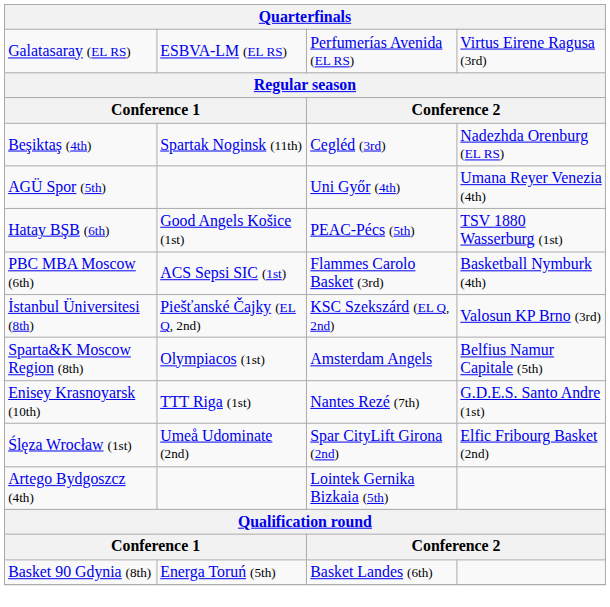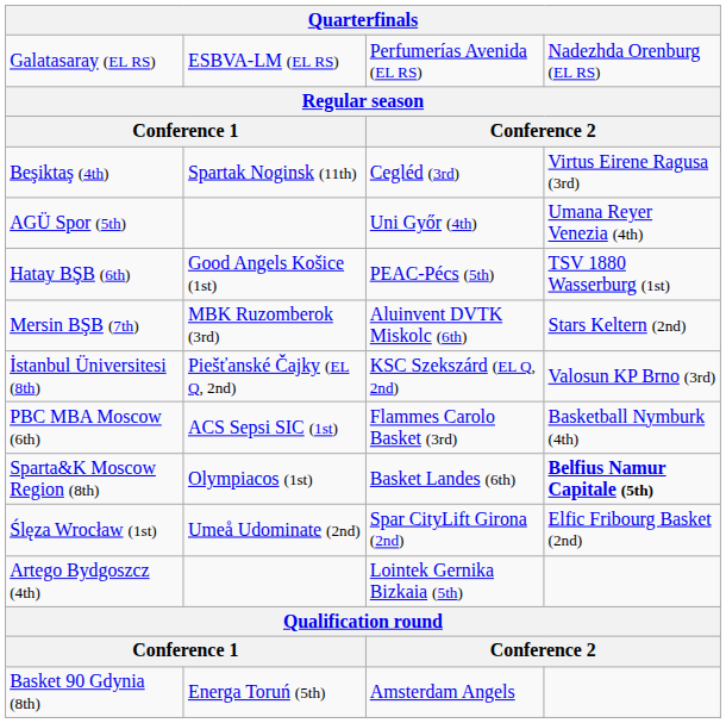 <table class="wikitable">
 <tr>
 <th colspan=4><a href='#'>Quarterfinals</a></th>
 </tr>
 <tr>
 <td width=230> <a href='#'>Galatasaray</a> <small>(<a href='#'>EL RS</a>)</small></td>
 <td width=230> <a href='#'>ESBVA-LM</a> <small>(<a href='#'>EL RS</a>)</small></td>
 <td width=230> <a href='#'>Perfumerías Avenida</a> <small>(<a href='#'>EL RS</a>)</small></td>
-<td width=230> <a href='#'>Virtus Eirene Ragusa</a> <small>(3rd)</small></td>
+<td width=230> <a href='#'>Nadezhda Orenburg</a> <small>(<a href='#'>EL RS</a>)</small></td>
 </tr>
 <tr>
 <th colspan=4><a href='#'>Regular season</a></th>
 </tr>
 <tr>
 <th colspan=2>Conference 1</th>
 <th colspan=2>Conference 2</th>
 </tr>
 <tr>
 <td width=230> <a href='#'>Beşiktaş</a> <small>(<a href='#'>4th</a>)</small></td>
 <td> <a href='#'>Spartak Noginsk</a> <small>(11th)</small></td>
 <td width=230> <a href='#'>Cegléd</a> <small>(<a href='#'>3rd</a>)</small></td>
-<td width=230> <a href='#'>Nadezhda Orenburg</a> <small>(<a href='#'>EL RS</a>)</small></td>
+<td width=230> <a href='#'>Virtus Eirene Ragusa</a> <small>(3rd)</small></td>
 </tr>
 <tr>
 <td> <a href='#'>AGÜ Spor</a> <small>(<a href='#'>5th</a>)</small></td>
 <td></td>
 <td> <a href='#'>Uni Győr</a> <small>(<a href='#'>4th</a>)</small></td>
 <td> <a href='#'>Umana Reyer Venezia</a> <small>(4th)</small></td>
 </tr>
 <tr>
 <td> <a href='#'>Hatay BŞB</a> <small>(<a href='#'>6th</a>)</small></td>
 <td> <a href='#'>Good Angels Košice</a> <small>(1st)</small></td>
 <td> <a href='#'>PEAC-Pécs</a> <small>(<a href='#'>5th</a>)</small></td>
 <td> <a href='#'>TSV 1880 Wasserburg</a> <small>(1st)</small></td>
 </tr>
 <tr>
-<td> <a href='#'>PBC MBA Moscow</a> <small>(6th)</small></td>
-<td> <a href='#'>ACS Sepsi SIC</a> <small>(<a href='#'>1st</a>)</small></td>
-<td> <a href='#'>Flammes Carolo Basket</a> <small>(3rd)</small></td>
-<td> <a href='#'>Basketball Nymburk</a> <small>(4th)</small></td>
+<td> <a href='#'>Mersin BŞB</a> <small>(<a href='#'>7th</a>)</small></td>
+<td> <a href='#'>MBK Ruzomberok</a> <small>(3rd)</small></td>
+<td> <a href='#'>Aluinvent DVTK Miskolc</a> <small>(<a href='#'>6th</a>)</small></td>
+<td> <a href='#'>Stars Keltern</a> <small>(2nd)</small></td>
 </tr>
 <tr>
 <td> <a href='#'>İstanbul Üniversitesi</a> <small>(<a href='#'>8th</a>)</small></td>
 <td> <a href='#'>Piešťanské Čajky</a> <small>(<a href='#'>EL Q</a>, 2nd)</small></td>
 <td> <a href='#'>KSC Szekszárd</a> <small>(<a href='#'>EL Q</a>, <a href='#'>2nd</a>)</small></td>
 <td> <a href='#'>Valosun KP Brno</a> <small>(3rd)</small></td>
 </tr>
 <tr>
+<td> <a href='#'>PBC MBA Moscow</a> <small>(6th)</small></td>
+<td> <a href='#'>ACS Sepsi SIC</a> <small>(<a href='#'>1st</a>)</small></td>
+<td> <a href='#'>Flammes Carolo Basket</a> <small>(3rd)</small></td>
+<td> <a href='#'>Basketball Nymburk</a> <small>(4th)</small></td>
+</tr>
+<tr>
 <td> <a href='#'>Sparta&K Moscow Region</a> <small>(8th)</small></td>
 <td> <a href='#'>Olympiacos</a> <small>(1st)</small></td>
-<td> <a href='#'>Amsterdam Angels</a></td>
-<td> <a href='#'>Belfius Namur Capitale</a> <small>(5th)</small></td>
-</tr>
-<tr>
-<td> <a href='#'>Enisey Krasnoyarsk</a> <small>(10th)</small></td>
-<td> <a href='#'>TTT Riga</a> <small>(1st)</small></td>
-<td> <a href='#'>Nantes Rezé</a> <small>(7th)</small></td>
-<td> <a href='#'>G.D.E.S. Santo Andre</a> <small>(1st)</small></td>
+<td> <a href='#'>Basket Landes</a> <small>(6th)</small></td>
+<td><strong> <a href='#'>Belfius Namur Capitale</a> <small>(5th)</small></strong></td>
 </tr>
 <tr>
 <td> <a href='#'>Ślęza Wrocław</a> <small>(1st)</small></td>
 <td> <a href='#'>Umeå Udominate</a> <small>(2nd)</small></td>
 <td> <a href='#'>Spar CityLift Girona</a> <small>(<a href='#'>2nd</a>)</small></td>
 <td> <a href='#'>Elfic Fribourg Basket</a> <small>(2nd)</small></td>
 </tr>
 <tr>
 <td> <a href='#'>Artego Bydgoszcz</a> <small>(4th)</small></td>
 <td></td>
 <td> <a href='#'>Lointek Gernika Bizkaia</a> <small>(<a href='#'>5th</a>)</small></td>
 <td></td>
 </tr>
 <tr>
 <th colspan=4><a href='#'>Qualification round</a></th>
 </tr>
 <tr>
 <th colspan=2>Conference 1</th>
 <th colspan=2>Conference 2</th>
 </tr>
 <tr>
 <td> <a href='#'>Basket 90 Gdynia</a> <small>(8th)</small></td>
 <td width=230> <a href='#'>Energa Toruń</a> <small>(5th)</small></td>
-<td> <a href='#'>Basket Landes</a> <small>(6th)</small></td>
+<td> <a href='#'>Amsterdam Angels</a></td>
 <td></td>
 </tr>
 <tr>
 </tr>
 </table>
